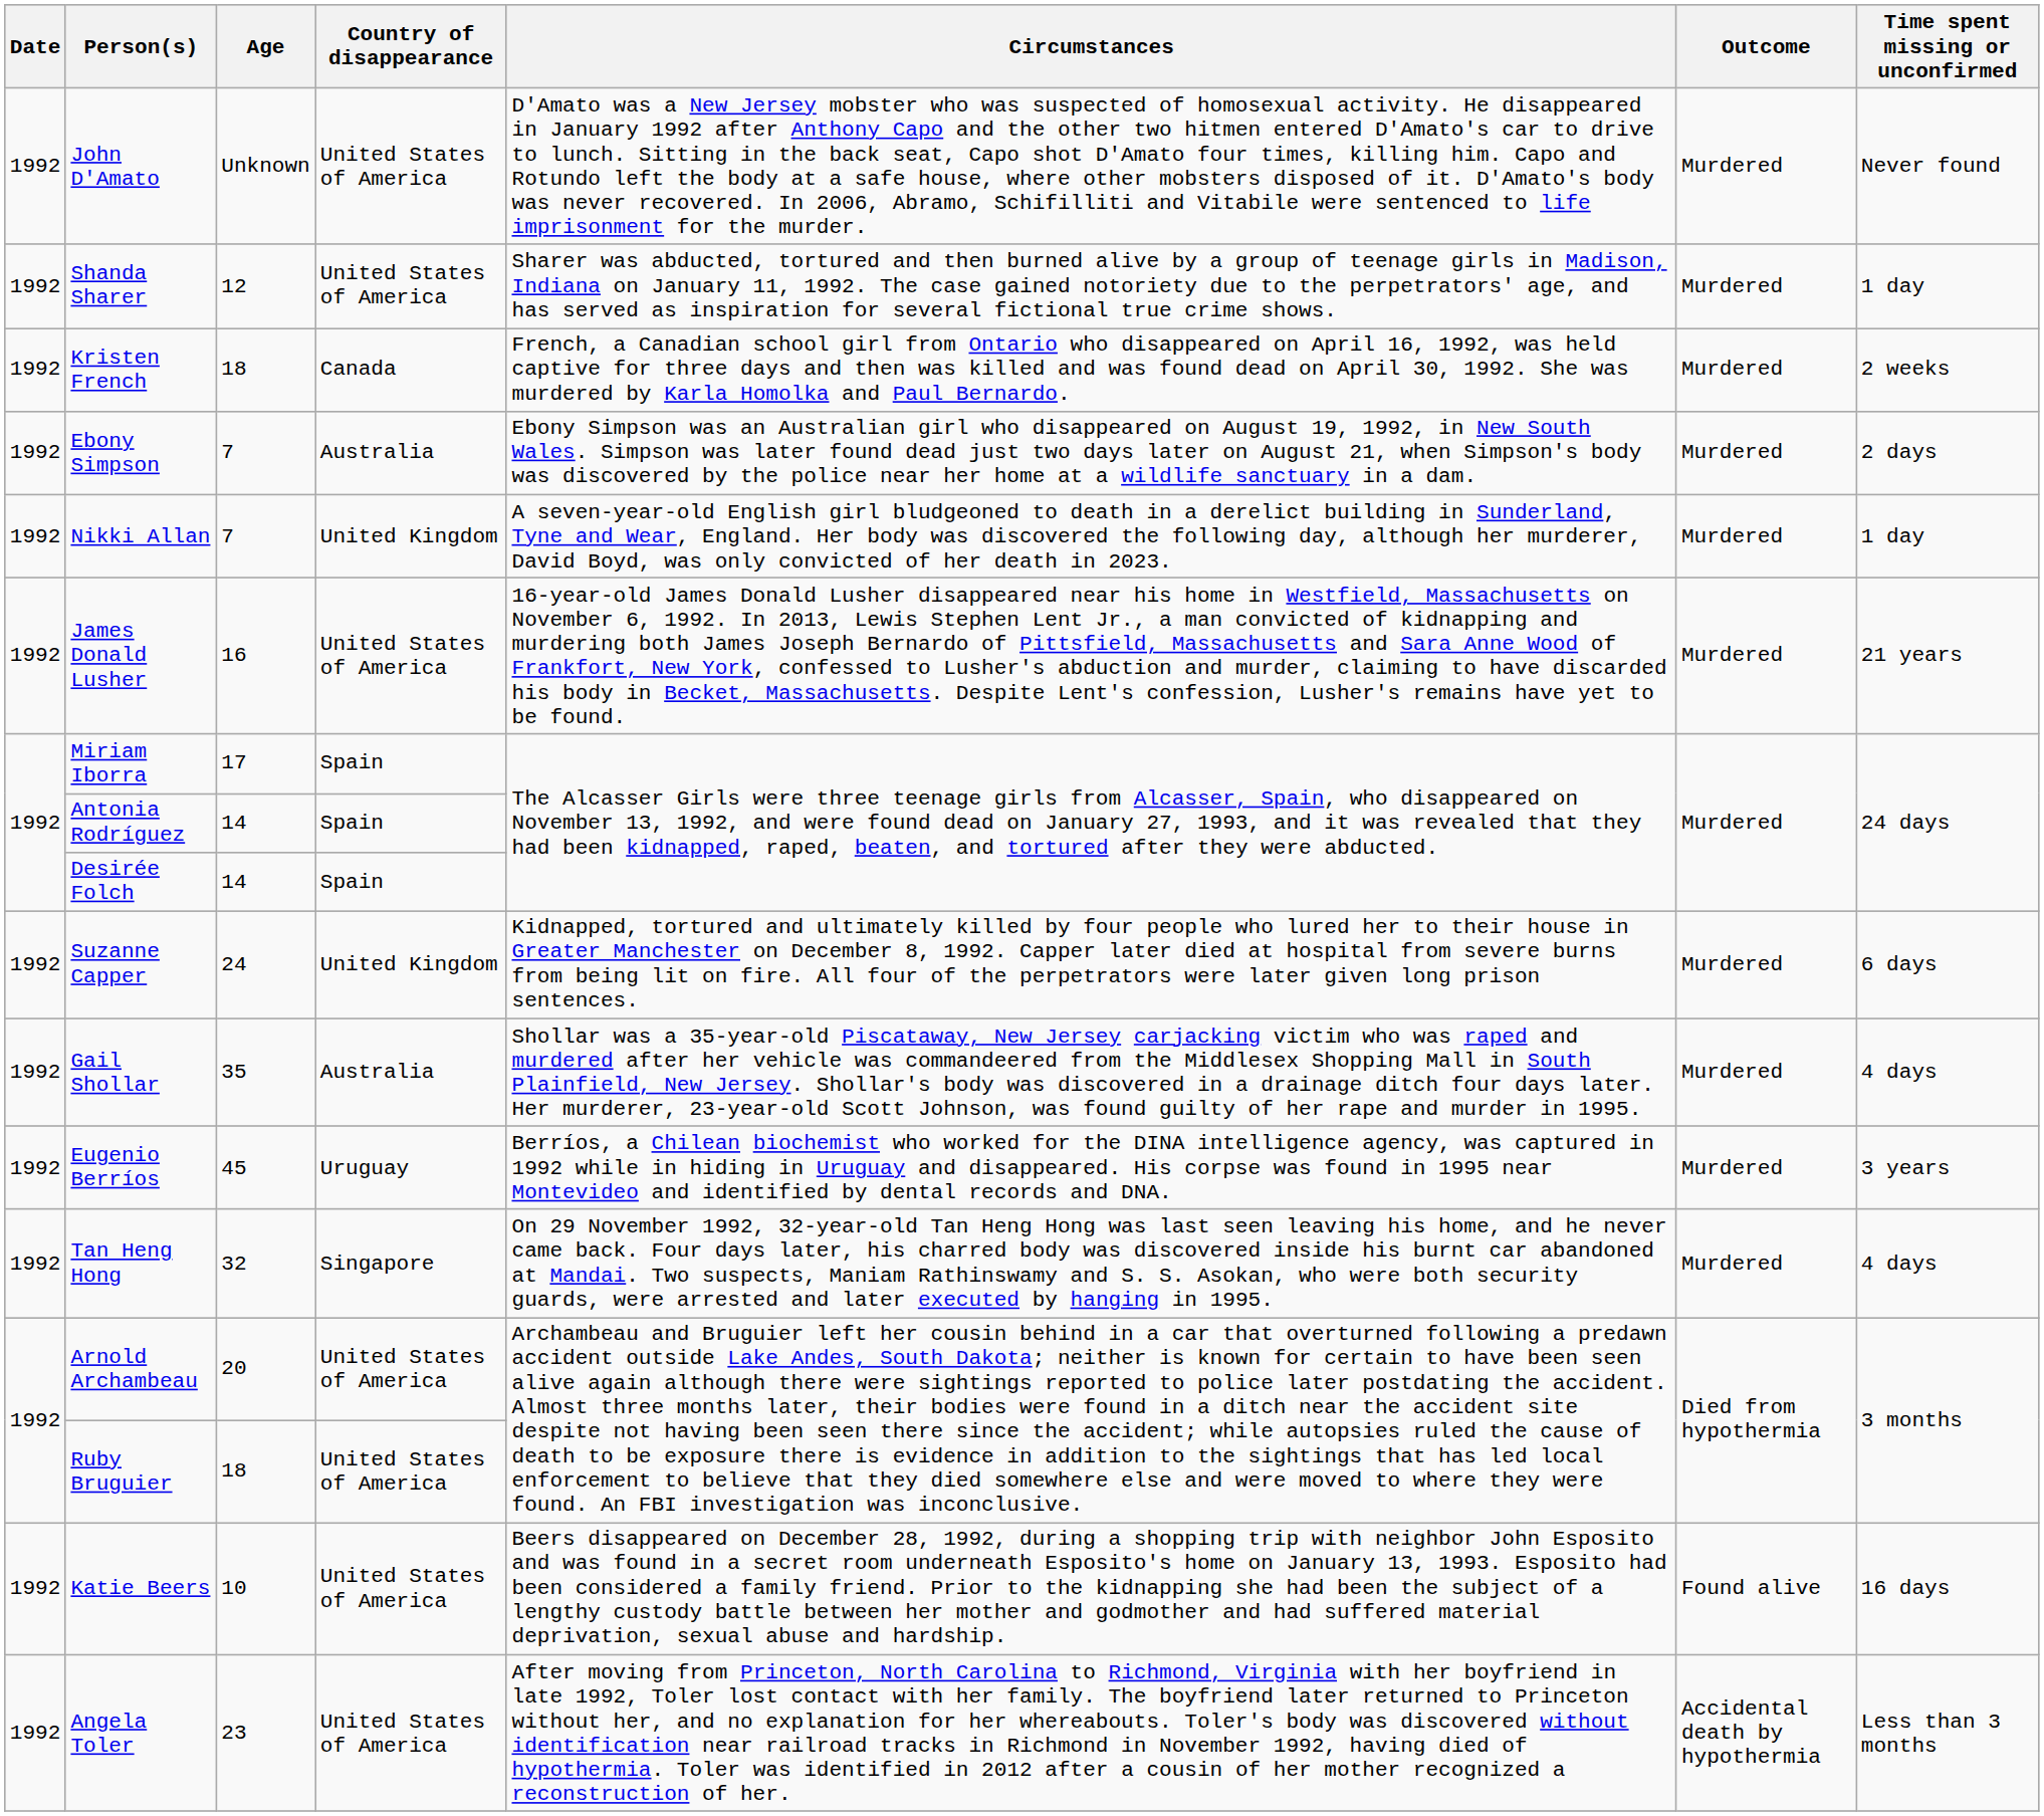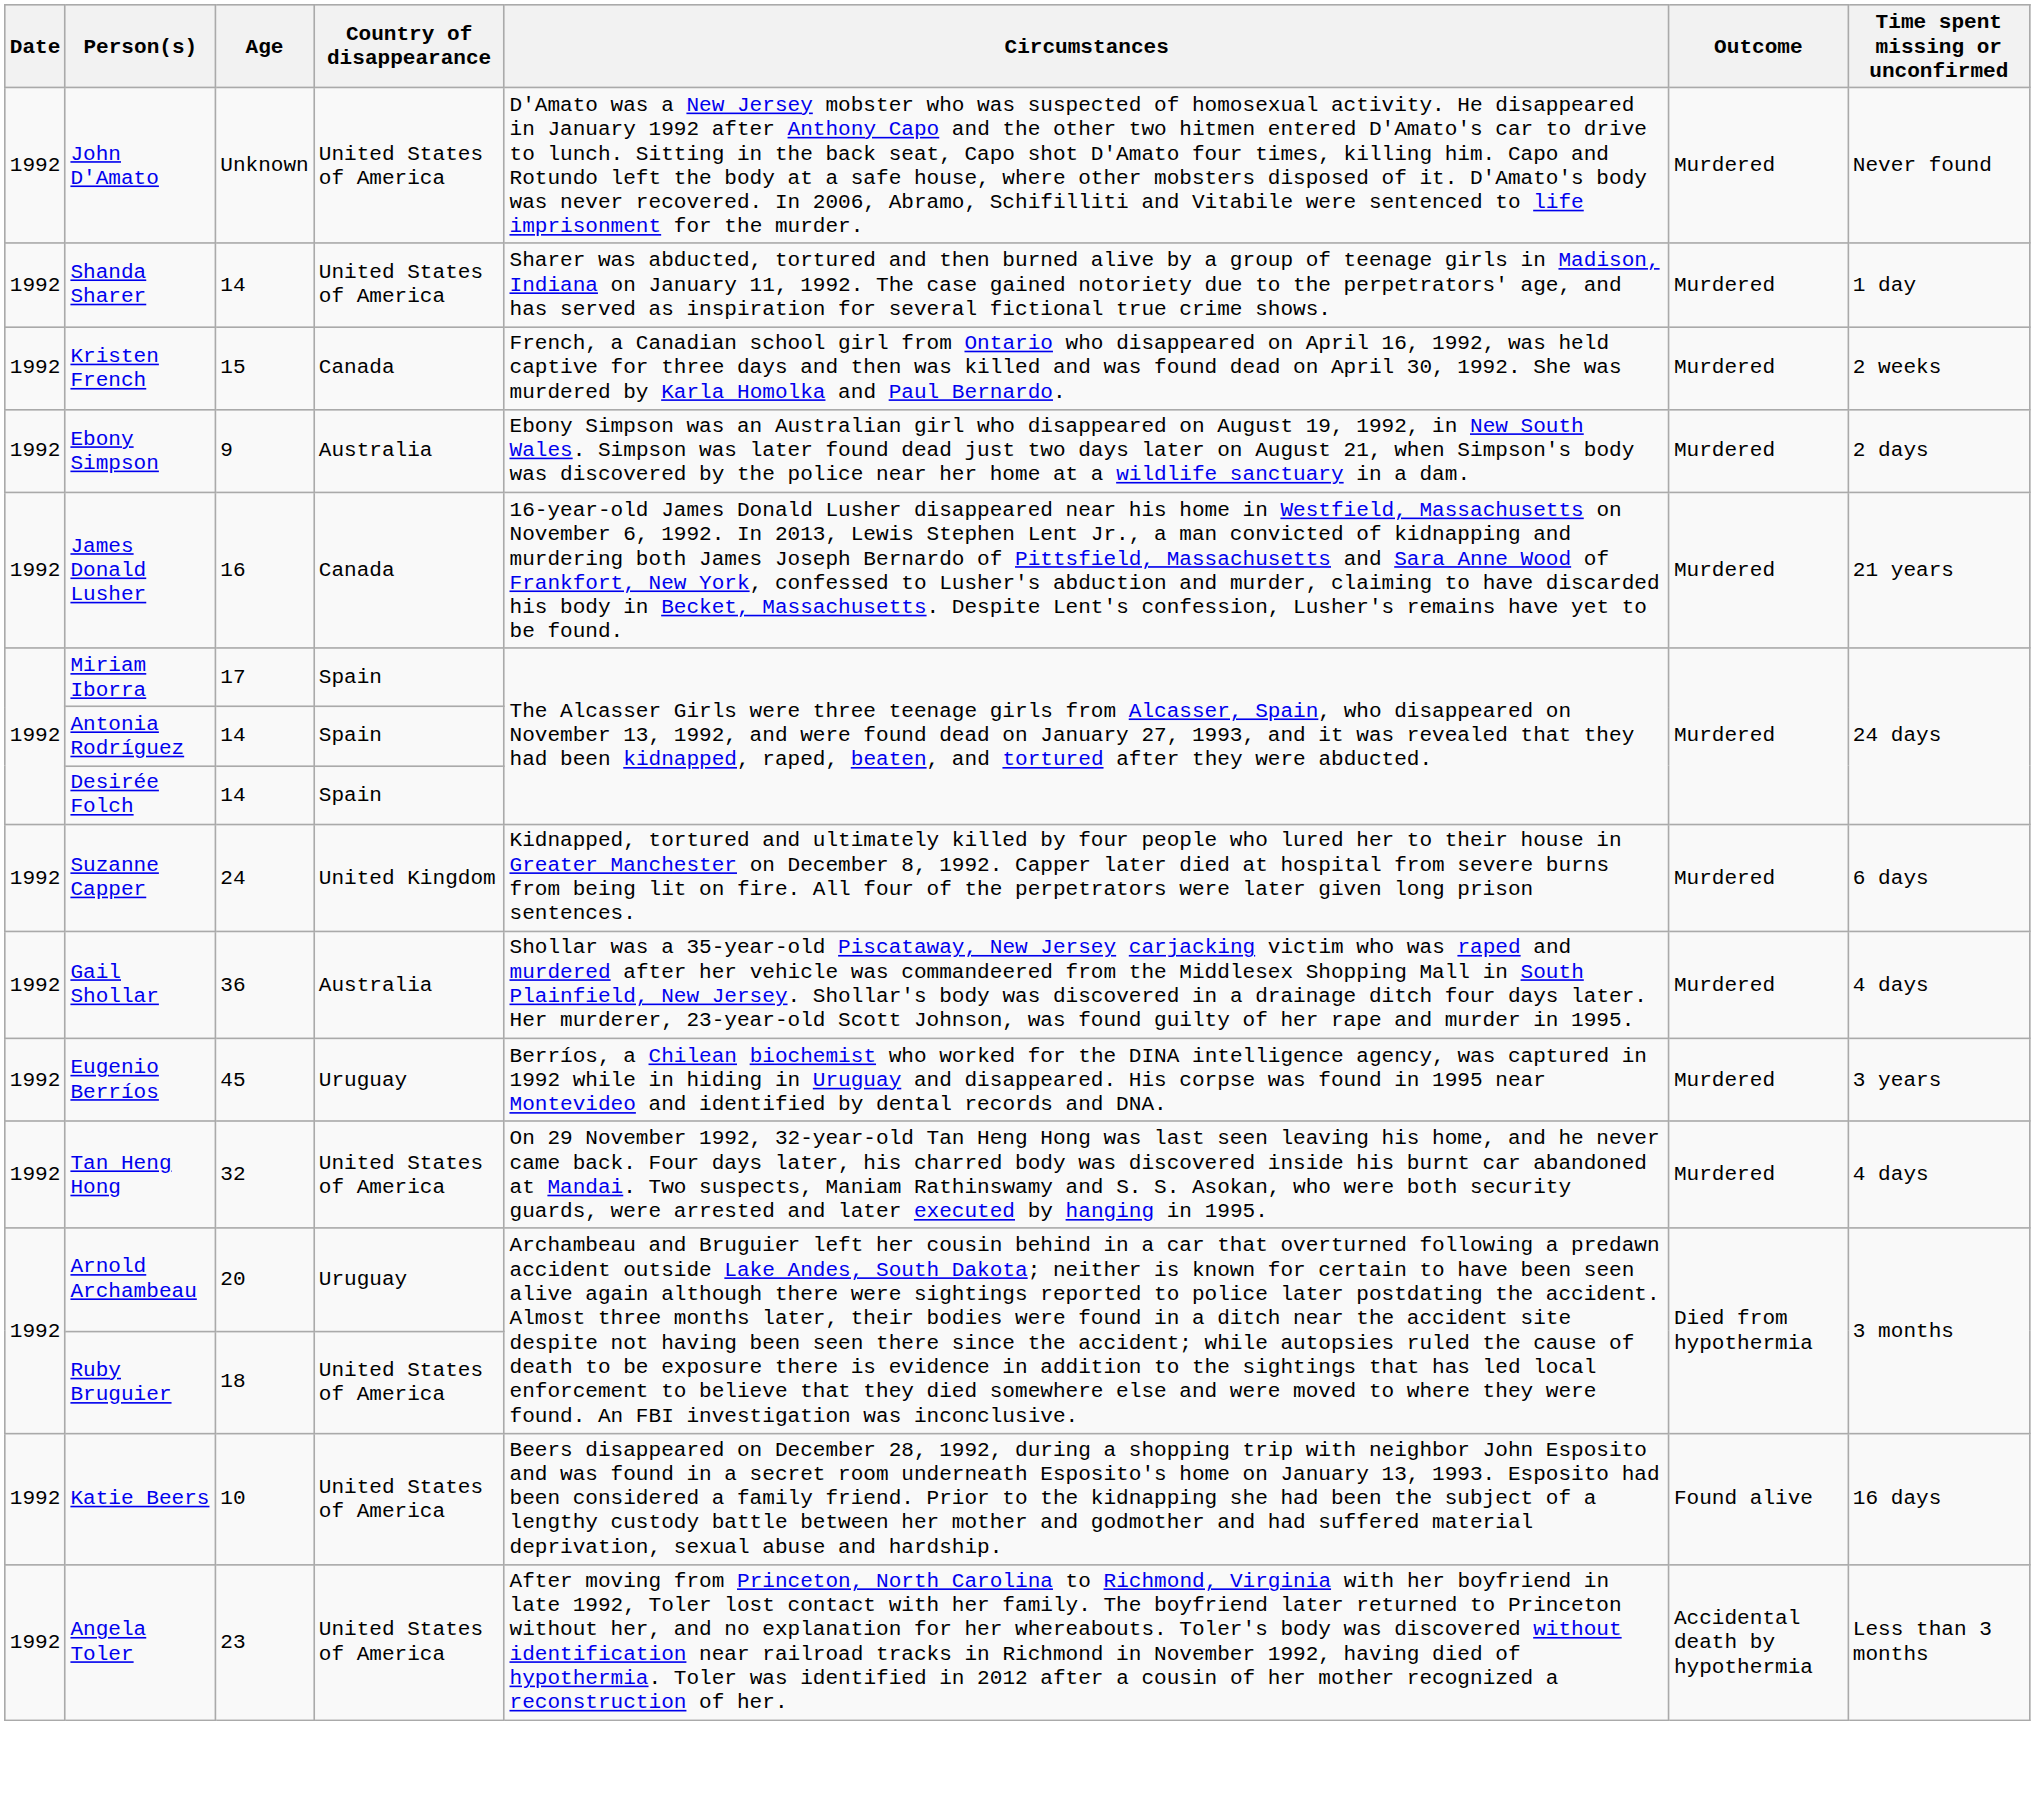 <table class="wikitable sortable zebra">
 <tr>
 <th data-sort-type="isoDate">Date</th>
 <th data-sort-type="text">Person(s)</th>
 <th data-sort-type="text">Age</th>
 <th>Country of disappearance</th>
 <th class="unsortable">Circumstances</th>
 <th data-sort-type="text">Outcome</th>
 <th data-sort-type="value">Time spent missing or unconfirmed</th>
 </tr>
 <tr>
 <td data-sort-value="1992-01-05">1992</td>
 <td><a href='#'>John D'Amato</a></td>
 <td>Unknown</td>
 <td>United States of America</td>
 <td>D'Amato was a <a href='#'>New Jersey</a> mobster who was suspected of homosexual activity. He disappeared in January 1992 after <a href='#'>Anthony Capo</a> and the other two hitmen entered D'Amato's car to drive to lunch. Sitting in the back seat, Capo shot D'Amato four times, killing him. Capo and Rotundo left the body at a safe house, where other mobsters disposed of it. D'Amato's body was never recovered. In 2006, Abramo, Schifilliti and Vitabile were sentenced to <a href='#'>life imprisonment</a> for the murder.</td>
 <td>Murdered</td>
 <td>Never found</td>
 </tr>
 <tr>
 <td>1992</td>
 <td><a href='#'>Shanda Sharer</a></td>
-<td data-sort-value="012">12</td>
+<td data-sort-value="012">14</td>
 <td>United States of America</td>
 <td>Sharer was abducted, tortured and then burned alive by a group of teenage girls in <a href='#'>Madison, Indiana</a> on January 11, 1992. The case gained notoriety due to the perpetrators' age, and has served as inspiration for several fictional true crime shows.</td>
 <td>Murdered</td>
 <td>1 day</td>
 </tr>
 <tr>
 <td data-sort-value="1992-04-16">1992</td>
 <td><a href='#'>Kristen French</a></td>
-<td data-sort-value="015">18</td>
+<td data-sort-value="015">15</td>
 <td>Canada</td>
 <td>French, a Canadian school girl from <a href='#'>Ontario</a> who disappeared on April 16, 1992, was held captive for three days and then was killed and was found dead on April 30, 1992. She was murdered by <a href='#'>Karla Homolka</a> and <a href='#'>Paul Bernardo</a>.</td>
 <td>Murdered</td>
 <td>2 weeks</td>
 </tr>
 <tr>
 <td>1992</td>
 <td><a href='#'>Ebony Simpson</a></td>
-<td data-sort-value="009">7</td>
+<td data-sort-value="009">9</td>
 <td>Australia</td>
 <td>Ebony Simpson was an Australian girl who disappeared on August 19, 1992, in <a href='#'>New South Wales</a>. Simpson was later found dead just two days later on August 21, when Simpson's body was discovered by the police near her home at a <a href='#'>wildlife sanctuary</a> in a dam.</td>
 <td>Murdered</td>
 <td>2 days</td>
 </tr>
 <tr>
-<td data-sort-value="1992-10-97">1992</td>
-<td><a href='#'>Nikki Allan</a></td>
-<td data-sort-value="007">7</td>
-<td>United Kingdom</td>
-<td>A seven-year-old English girl bludgeoned to death in a derelict building in <a href='#'>Sunderland</a>, <a href='#'>Tyne and Wear</a>, England. Her body was discovered the following day, although her murderer, David Boyd, was only convicted of her death in 2023.</td>
-<td>Murdered</td>
-<td>1 day</td>
-</tr>
-<tr>
 <td data-sort-value="1992-11-06">1992</td>
 <td><a href='#'>James Donald Lusher</a></td>
 <td data-sort-value="016">16</td>
-<td>United States of America</td>
+<td>Canada</td>
 <td>16-year-old James Donald Lusher disappeared near his home in <a href='#'>Westfield, Massachusetts</a> on November 6, 1992. In 2013, Lewis Stephen Lent Jr., a man convicted of kidnapping and murdering both James Joseph Bernardo of <a href='#'>Pittsfield, Massachusetts</a> and <a href='#'>Sara Anne Wood</a> of <a href='#'>Frankfort, New York</a>, confessed to Lusher's abduction and murder, claiming to have discarded his body in <a href='#'>Becket, Massachusetts</a>. Despite Lent's confession, Lusher's remains have yet to be found.</td>
 <td>Murdered</td>
 <td>21 years</td>
 </tr>
 <tr>
 <td rowspan="3" data-sort-value="1992-11-13">1992</td>
 <td><a href='#'>Miriam Iborra</a></td>
 <td data-sort-value="014">17</td>
 <td>Spain</td>
 <td rowspan="3">The Alcasser Girls were three teenage girls from <a href='#'>Alcasser, Spain</a>, who disappeared on November 13, 1992, and were found dead on January 27, 1993, and it was revealed that they had been <a href='#'>kidnapped</a>, raped, <a href='#'>beaten</a>, and <a href='#'>tortured</a> after they were abducted.</td>
 <td rowspan="3">Murdered</td>
 <td rowspan="3">24 days</td>
 </tr>
 <tr>
 <td><a href='#'>Antonia Rodríguez</a></td>
 <td data-sort-value="015">14</td>
 <td>Spain</td>
 </tr>
 <tr>
 <td><a href='#'>Desirée Folch</a></td>
 <td data-sort-value="014">14</td>
 <td>Spain</td>
 </tr>
 <tr>
 <td>1992</td>
 <td><a href='#'>Suzanne Capper</a></td>
 <td data-sort-value="016">24</td>
 <td>United Kingdom</td>
 <td>Kidnapped, tortured and ultimately killed by four people who lured her to their house in <a href='#'>Greater Manchester</a> on December 8, 1992. Capper later died at hospital from severe burns from being lit on fire. All four of the perpetrators were later given long prison sentences.</td>
 <td>Murdered</td>
 <td>6 days</td>
 </tr>
 <tr>
 <td data-sort-value="1992-11-03">1992</td>
 <td><a href='#'>Gail Shollar</a></td>
-<td data-sort-value="035">35</td>
+<td data-sort-value="035">36</td>
 <td>Australia</td>
 <td>Shollar was a 35-year-old <a href='#'>Piscataway, New Jersey</a> <a href='#'>carjacking</a> victim who was <a href='#'>raped</a> and <a href='#'>murdered</a> after her vehicle was commandeered from the Middlesex Shopping Mall in <a href='#'>South Plainfield, New Jersey</a>. Shollar's body was discovered in a drainage ditch four days later. Her murderer, 23-year-old Scott Johnson, was found guilty of her rape and murder in 1995.</td>
 <td>Murdered</td>
 <td>4 days</td>
 </tr>
 <tr>
 <td data-sort-value="1992-11-15">1992</td>
 <td><a href='#'>Eugenio Berríos</a></td>
 <td data-sort-value="045">45</td>
 <td>Uruguay</td>
 <td>Berríos, a <a href='#'>Chilean</a> <a href='#'>biochemist</a> who worked for the DINA intelligence agency, was captured in 1992 while in hiding in <a href='#'>Uruguay</a> and disappeared. His corpse was found in 1995 near <a href='#'>Montevideo</a> and identified by dental records and DNA.</td>
 <td>Murdered</td>
 <td>3 years</td>
 </tr>
 <tr>
 <td data-sort-value="1992-11-29">1992</td>
 <td><a href='#'>Tan Heng Hong</a></td>
 <td data-sort-value="032">32</td>
-<td>Singapore</td>
+<td>United States of America</td>
 <td>On 29 November 1992, 32-year-old Tan Heng Hong was last seen leaving his home, and he never came back. Four days later, his charred body was discovered inside his burnt car abandoned at <a href='#'>Mandai</a>. Two suspects, Maniam Rathinswamy and S. S. Asokan, who were both security guards, were arrested and later <a href='#'>executed</a> by <a href='#'>hanging</a> in 1995.</td>
 <td>Murdered</td>
 <td>4 days</td>
 </tr>
 <tr>
 <td rowspan="2" data-sort-value="1992-12-12">1992</td>
 <td><a href='#'>Arnold Archambeau</a></td>
 <td data-sort-value="020">20</td>
-<td>United States of America</td>
+<td>Uruguay</td>
 <td rowspan="2">Archambeau and Bruguier left her cousin behind in a car that overturned following a predawn accident outside <a href='#'>Lake Andes, South Dakota</a>; neither is known for certain to have been seen alive again although there were sightings reported to police later postdating the accident. Almost three months later, their bodies were found in a ditch near the accident site despite not having been seen there since the accident; while autopsies ruled the cause of death to be exposure there is evidence in addition to the sightings that has led local enforcement to believe that they died somewhere else and were moved to where they were found. An FBI investigation was inconclusive.</td>
 <td rowspan="2">Died from hypothermia</td>
 <td rowspan="2">3 months</td>
 </tr>
 <tr>
 <td><a href='#'>Ruby Bruguier</a></td>
 <td data-sort-value="018">18</td>
 <td>United States of America</td>
 </tr>
 <tr>
 <td data-sort-value="1992-12-28">1992</td>
 <td><a href='#'>Katie Beers</a></td>
 <td data-sort-value="010">10</td>
 <td>United States of America</td>
 <td>Beers disappeared on December 28, 1992, during a shopping trip with neighbor John Esposito and was found in a secret room underneath Esposito's home on January 13, 1993. Esposito had been considered a family friend. Prior to the kidnapping she had been the subject of a lengthy custody battle between her mother and godmother and had suffered material deprivation, sexual abuse and hardship.</td>
 <td>Found alive</td>
 <td>16 days</td>
 </tr>
 <tr>
 <td>1992</td>
 <td><a href='#'>Angela Toler</a></td>
 <td data-sort-value="023">23</td>
 <td>United States of America</td>
 <td>After moving from <a href='#'>Princeton, North Carolina</a> to <a href='#'>Richmond, Virginia</a> with her boyfriend in late 1992, Toler lost contact with her family. The boyfriend later returned to Princeton without her, and no explanation for her whereabouts. Toler's body was discovered <a href='#'>without identification</a> near railroad tracks in Richmond in November 1992, having died of <a href='#'>hypothermia</a>. Toler was identified in 2012 after a cousin of her mother recognized a <a href='#'>reconstruction</a> of her.</td>
 <td>Accidental death by hypothermia</td>
 <td>Less than 3 months</td>
 </tr>
 </table>
